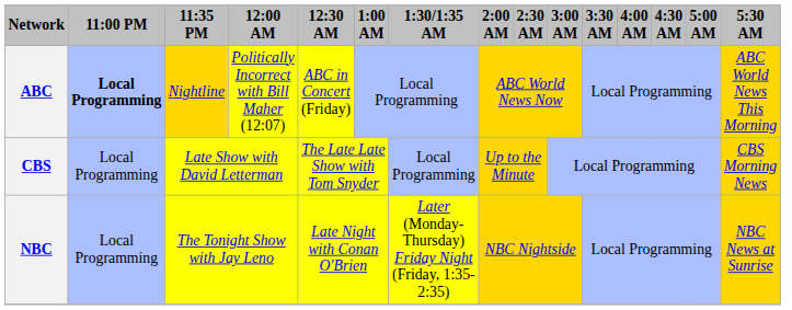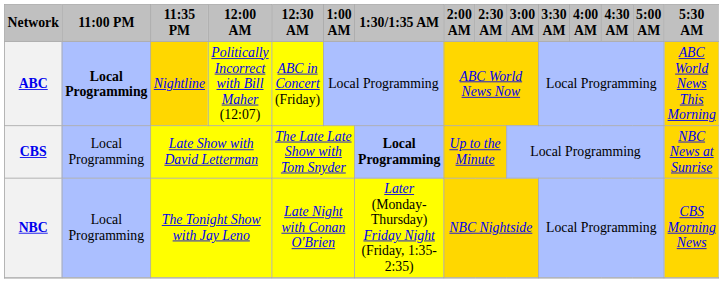 <table class="wikitable" style="width:100%;margin-right:0;text-align:center">
 <tr>
 <th colspan="2" style="background-color:#C0C0C0;text-align:center">Network</th>
 <th style="background-color:#C0C0C0;text-align:center">11:00 PM</th>
 <th style="background-color:#C0C0C0;text-align:center">11:35 PM</th>
 <th style="background-color:#C0C0C0;text-align:center">12:00 AM</th>
 <th style="background-color:#C0C0C0;text-align:center">12:30 AM</th>
 <th style="background-color:#C0C0C0;text-align:center">1:00 AM</th>
 <th style="background-color:#C0C0C0;text-align:center">1:30/1:35 AM</th>
 <th style="background-color:#C0C0C0;text-align:center">2:00 AM</th>
 <th style="background-color:#C0C0C0;text-align:center">2:30 AM</th>
 <th style="background-color:#C0C0C0;text-align:center">3:00 AM</th>
 <th style="background-color:#C0C0C0;text-align:center">3:30 AM</th>
 <th style="background-color:#C0C0C0;text-align:center">4:00 AM</th>
 <th style="background-color:#C0C0C0;text-align:center">4:30 AM</th>
 <th style="background-color:#C0C0C0;text-align:center">5:00 AM</th>
 <th style="background-color:#C0C0C0;text-align:center">5:30 AM</th>
 </tr>
 <tr>
 <th colspan="2"><a href='#'>ABC</a></th>
 <td colspan="1" style="background:#abbfff"><strong>Local Programming</strong></td>
 <td colspan="1" style="background:gold"><em><a href='#'>Nightline</a></em></td>
 <td colspan="1" style="background:yellow"><em><a href='#'>Politically Incorrect with Bill Maher</a></em> (12:07)</td>
 <td colspan="1" style="background:yellow"><em><a href='#'>ABC in Concert</a></em> (Friday)</td>
 <td colspan="2" style="background:#abbfff">Local Programming</td>
 <td colspan="3" style="background:gold"><em><a href='#'>ABC World News Now</a></em></td>
 <td colspan="4" style="background:#abbfff">Local Programming</td>
 <td colspan="1" style="background:gold"><em><a href='#'>ABC World News This Morning</a></em></td>
 </tr>
 <tr>
 <th colspan="2"><a href='#'>CBS</a></th>
 <td colspan="1" style="background:#abbfff">Local Programming</td>
 <td colspan="2" style="background:yellow"><em><a href='#'>Late Show with David Letterman</a></em></td>
 <td colspan="2" style="background:yellow"><em><a href='#'>The Late Late Show with Tom Snyder</a></em></td>
-<td colspan="1" style="background:#abbfff">Local Programming</td>
+<td colspan="1" style="background:#abbfff"><strong>Local Programming</strong></td>
 <td colspan="2" style="background:gold"><em><a href='#'>Up to the Minute</a></em></td>
 <td colspan="5" style="background:#abbfff">Local Programming</td>
-<td colspan="1" style="background:gold"><em><a href='#'>CBS Morning News</a></em></td>
+<td colspan="1" style="background:gold"><em><a href='#'>NBC News at Sunrise</a></em></td>
 </tr>
 <tr>
 <th colspan="2"><a href='#'>NBC</a></th>
 <td colspan="1" style="background:#abbfff">Local Programming</td>
 <td colspan="2" style="background:yellow"><em><a href='#'>The Tonight Show with Jay Leno</a></em></td>
 <td colspan="2" style="background:yellow"><em><a href='#'>Late Night with Conan O'Brien</a></em></td>
 <td colspan="1" style="background:yellow"><em><a href='#'>Later</a></em> (Monday-Thursday) <br> <em><a href='#'>Friday Night</a></em> (Friday, 1:35-2:35)</td>
 <td colspan="3" style="background:gold"><em><a href='#'>NBC Nightside</a></em></td>
 <td colspan="4" style="background:#abbfff">Local Programming</td>
-<td colspan="1" style="background:gold"><em><a href='#'>NBC News at Sunrise</a></em></td>
+<td colspan="1" style="background:gold"><em><a href='#'>CBS Morning News</a></em></td>
 </tr>
 <tr>
 </tr>
 </table>
